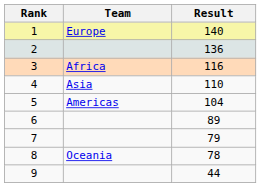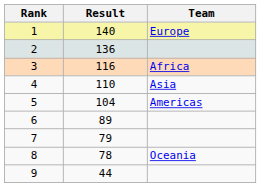 <table class="wikitable" style="text-align:center; margin:1em auto;" width="300px">
 <tr>
 <th>Rank</th>
+<th>Result</th>
 <th>Team</th>
-<th>Result</th>
 </tr>
 <tr bgcolor="#F7F6A8">
 <td>1</td>
+<td>140</td>
 <td align="left"><a href='#'>Europe</a></td>
-<td>140</td>
 </tr>
 <tr bgcolor="#DCE5E5">
 <td>2</td>
+<td>136</td>
 <td align="left"></td>
-<td>136</td>
 </tr>
 <tr bgcolor="#FFDAB9">
 <td>3</td>
+<td>116</td>
 <td align="left"><a href='#'>Africa</a></td>
-<td>116</td>
 </tr>
 <tr>
 <td>4</td>
+<td>110</td>
 <td align="left"><a href='#'>Asia</a></td>
-<td>110</td>
 </tr>
 <tr>
 <td>5</td>
+<td>104</td>
 <td align="left"><a href='#'>Americas</a></td>
-<td>104</td>
 </tr>
 <tr>
 <td>6</td>
+<td>89</td>
 <td align="left"></td>
-<td>89</td>
 </tr>
 <tr>
 <td>7</td>
+<td>79</td>
 <td align="left"></td>
-<td>79</td>
 </tr>
 <tr>
 <td>8</td>
+<td>78</td>
 <td align="left"><a href='#'>Oceania</a></td>
-<td>78</td>
 </tr>
 <tr>
 <td>9</td>
+<td>44</td>
 <td align="left"></td>
-<td>44</td>
 </tr>
 </table>
